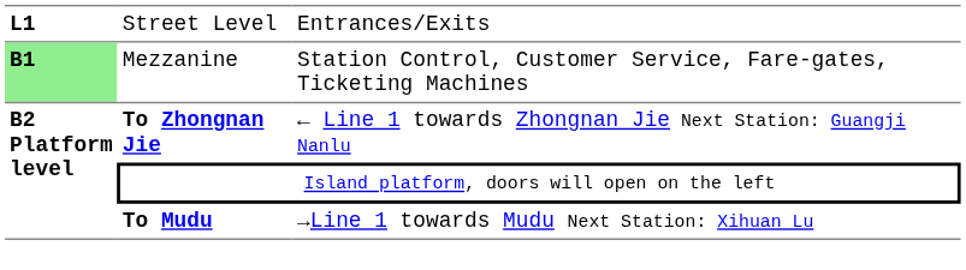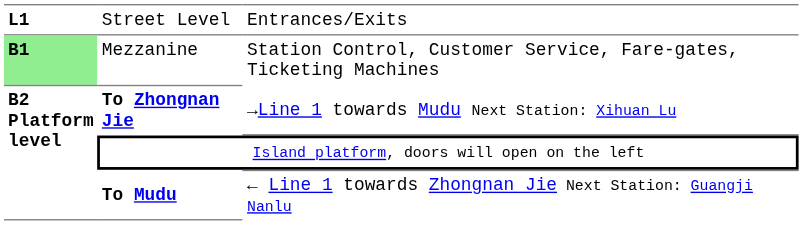 <table table border=0 cellspacing=0 cellpadding=3>
 <tr>
 <td style="border-top:solid 1px gray;border-bottom:solid 1px gray;" valign=top width=50><strong>L1</strong></td>
 <td style="border-top:solid 1px gray;border-bottom:solid 1px gray;" valign=top width=100>Street Level</td>
 <td style="border-top:solid 1px gray;border-bottom:solid 1px gray;" valign=top width=400>Entrances/Exits</td>
 </tr>
 <tr>
 <td valign=top width=50 style="background: lightgreen;"><strong>B1</strong></td>
 <td valign=top width=100>Mezzanine</td>
 <td valign=top width=400>Station Control, Customer Service, Fare-gates, Ticketing Machines</td>
 </tr>
 <tr>
 <td style="border-top:solid 1px gray;border-bottom:solid 1px gray;" valign=top width=50 rowspan=3><strong>B2<br>Platform level</strong></td>
 <td style="border-top:solid 1px gray;" width=100><span><strong>To <a href='#'>Zhongnan Jie</a></strong></span></td>
-<td style="border-top:solid 1px gray;" width=400>← <a href='#'>Line 1</a>  towards <a href='#'>Zhongnan Jie</a><small> Next Station: <a href='#'>Guangji Nanlu</a></small></td>
+<td style="border-bottom:solid 1px gray;">→<a href='#'>Line 1</a>  towards <a href='#'>Mudu</a> <small>  Next Station: <a href='#'>Xihuan Lu</a></small></td>
 </tr>
 <tr>
 <td style="border-bottom:solid 2px black;border-top:solid 2px black;border-right:solid 2px black;border-left:solid 2px black;text-align:center;" colspan=2><small><a href='#'>Island platform</a>, doors will open on the left</small></td>
 </tr>
 <tr>
 <td style="border-bottom:solid 1px gray;"><span><strong>To <a href='#'>Mudu</a></strong></span></td>
-<td style="border-bottom:solid 1px gray;">→<a href='#'>Line 1</a>  towards <a href='#'>Mudu</a> <small>  Next Station: <a href='#'>Xihuan Lu</a></small></td>
+<td style="border-top:solid 1px gray;" width=400>← <a href='#'>Line 1</a>  towards <a href='#'>Zhongnan Jie</a><small> Next Station: <a href='#'>Guangji Nanlu</a></small></td>
 </tr>
 </table>
